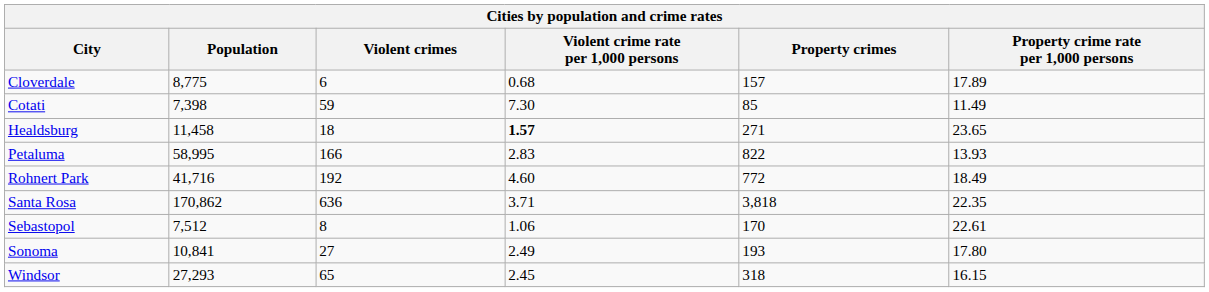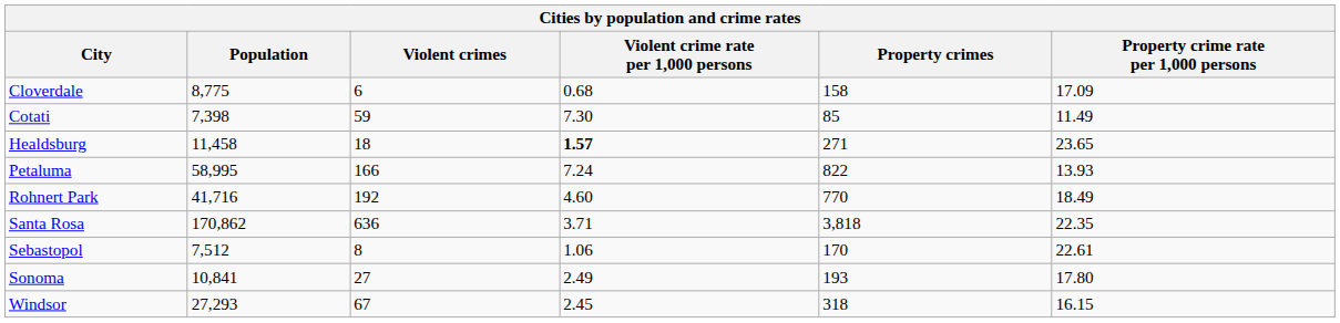 <table class="wikitable collapsible collapsed sortable" style="width: 100%;">
 <tr>
 <th colspan="9">Cities by population and crime rates</th>
 </tr>
 <tr>
 <th>City</th>
 <th data-sort-type="number">Population</th>
 <th data-sort-type="number">Violent crimes</th>
 <th data-sort-type="number">Violent crime rate<br>per 1,000 persons</th>
 <th data-sort-type="number">Property crimes</th>
 <th data-sort-type="number">Property crime rate<br>per 1,000 persons</th>
 </tr>
 <tr>
 <td><a href='#'>Cloverdale</a></td>
 <td>8,775</td>
 <td>6</td>
 <td>0.68</td>
-<td>157</td>
-<td>17.89</td>
+<td>158</td>
+<td>17.09</td>
 </tr>
 <tr>
 <td><a href='#'>Cotati</a></td>
 <td>7,398</td>
 <td>59</td>
 <td>7.30</td>
 <td>85</td>
 <td>11.49</td>
 </tr>
 <tr>
 <td><a href='#'>Healdsburg</a></td>
 <td>11,458</td>
 <td>18</td>
 <td><strong>1.57</strong></td>
 <td>271</td>
 <td>23.65</td>
 </tr>
 <tr>
 <td><a href='#'>Petaluma</a></td>
 <td>58,995</td>
 <td>166</td>
-<td>2.83</td>
+<td>7.24</td>
 <td>822</td>
 <td>13.93</td>
 </tr>
 <tr>
 <td><a href='#'>Rohnert Park</a></td>
 <td>41,716</td>
 <td>192</td>
 <td>4.60</td>
-<td>772</td>
+<td>770</td>
 <td>18.49</td>
 </tr>
 <tr>
 <td><a href='#'>Santa Rosa</a></td>
 <td>170,862</td>
 <td>636</td>
 <td>3.71</td>
 <td>3,818</td>
 <td>22.35</td>
 </tr>
 <tr>
 <td><a href='#'>Sebastopol</a></td>
 <td>7,512</td>
 <td>8</td>
 <td>1.06</td>
 <td>170</td>
 <td>22.61</td>
 </tr>
 <tr>
 <td><a href='#'>Sonoma</a></td>
 <td>10,841</td>
 <td>27</td>
 <td>2.49</td>
 <td>193</td>
 <td>17.80</td>
 </tr>
 <tr>
 <td><a href='#'>Windsor</a></td>
 <td>27,293</td>
-<td>65</td>
+<td>67</td>
 <td>2.45</td>
 <td>318</td>
 <td>16.15</td>
 </tr>
 </table>
